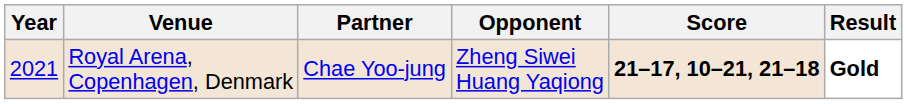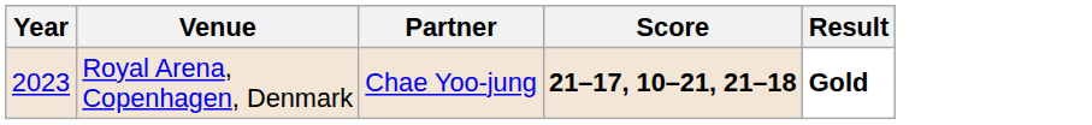 <table class="sortable wikitable" style="font-size: 90%">
 <tr>
 <th>Year</th>
 <th>Venue</th>
 <th>Partner</th>
-<th>Opponent</th>
 <th>Score</th>
 <th>Result</th>
 </tr>
 <tr style="background:#F3E6D7">
-<td align="center"><a href='#'>2021</a></td>
+<td align="center"><a href='#'>2023</a></td>
 <td align="left"><a href='#'>Royal Arena</a>,<br><a href='#'>Copenhagen</a>, Denmark</td>
 <td align="left"> <a href='#'>Chae Yoo-jung</a></td>
-<td align="left"> <a href='#'>Zheng Siwei</a><br> <a href='#'>Huang Yaqiong</a></td>
 <td align="left"><strong>21–17, 10–21, 21–18</strong></td>
 <td style="text-align:left; background:white"> <strong>Gold</strong></td>
 </tr>
 </table>
